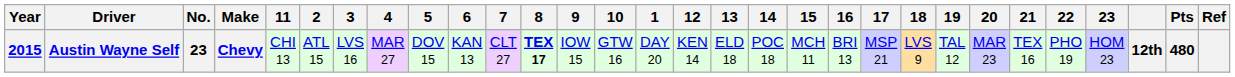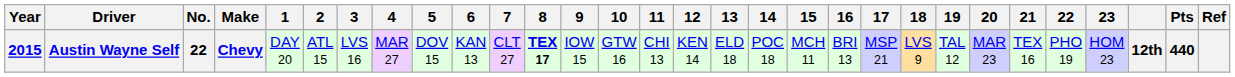 <table class="wikitable" style="text-align:center; font-size:75%">
 <tr>
 <th>Year</th>
 <th>Driver</th>
 <th>No.</th>
 <th>Make</th>
-<th>11</th>
+<th>1</th>
 <th>2</th>
 <th>3</th>
 <th>4</th>
 <th>5</th>
 <th>6</th>
 <th>7</th>
 <th>8</th>
 <th>9</th>
 <th>10</th>
-<th>1</th>
+<th>11</th>
 <th>12</th>
 <th>13</th>
 <th>14</th>
 <th>15</th>
 <th>16</th>
 <th>17</th>
 <th>18</th>
 <th>19</th>
 <th>20</th>
 <th>21</th>
 <th>22</th>
 <th>23</th>
 <th></th>
 <th>Pts</th>
 <th>Ref</th>
 </tr>
 <tr>
 <th><a href='#'>2015</a></th>
 <th><a href='#'>Austin Wayne Self</a></th>
-<th>23</th>
+<th>22</th>
 <th><a href='#'>Chevy</a></th>
-<td style="background:#DFFFDF;"><a href='#'>CHI</a><br><small>13</small></td>
+<td style="background:#DFFFDF;"><a href='#'>DAY</a><br><small>20</small></td>
 <td style="background:#DFFFDF;"><a href='#'>ATL</a><br><small>15</small></td>
 <td style="background:#DFFFDF;"><a href='#'>LVS</a><br><small>16</small></td>
 <td style="background:#EFCFFF;"><a href='#'>MAR</a><br><small>27</small></td>
 <td style="background:#DFFFDF;"><a href='#'>DOV</a><br><small>15</small></td>
 <td style="background:#DFFFDF;"><a href='#'>KAN</a><br><small>13</small></td>
 <td style="background:#EFCFFF;"><a href='#'>CLT</a><br><small>27</small></td>
 <td style="background:#DFFFDF;"><strong><a href='#'>TEX</a><br><small>17</small></strong></td>
 <td style="background:#DFFFDF;"><a href='#'>IOW</a><br><small>15</small></td>
 <td style="background:#DFFFDF;"><a href='#'>GTW</a><br><small>16</small></td>
-<td style="background:#DFFFDF;"><a href='#'>DAY</a><br><small>20</small></td>
+<td style="background:#DFFFDF;"><a href='#'>CHI</a><br><small>13</small></td>
 <td style="background:#DFFFDF;"><a href='#'>KEN</a><br><small>14</small></td>
 <td style="background:#DFFFDF;"><a href='#'>ELD</a><br><small>18</small></td>
 <td style="background:#DFFFDF;"><a href='#'>POC</a><br><small>18</small></td>
 <td style="background:#DFFFDF;"><a href='#'>MCH</a><br><small>11</small></td>
 <td style="background:#DFFFDF;"><a href='#'>BRI</a><br><small>13</small></td>
 <td style="background:#CFCFFF;"><a href='#'>MSP</a><br><small>21</small></td>
 <td style="background:#FFDF9F;"><a href='#'>LVS</a><br><small>9</small></td>
 <td style="background:#DFFFDF;"><a href='#'>TAL</a><br><small>12</small></td>
 <td style="background:#CFCFFF;"><a href='#'>MAR</a><br><small>23</small></td>
 <td style="background:#DFFFDF;"><a href='#'>TEX</a><br><small>16</small></td>
 <td style="background:#DFFFDF;"><a href='#'>PHO</a><br><small>19</small></td>
 <td style="background:#CFCFFF;"><a href='#'>HOM</a><br><small>23</small></td>
 <th>12th</th>
-<th>480</th>
+<th>440</th>
 <th></th>
 </tr>
 </table>
